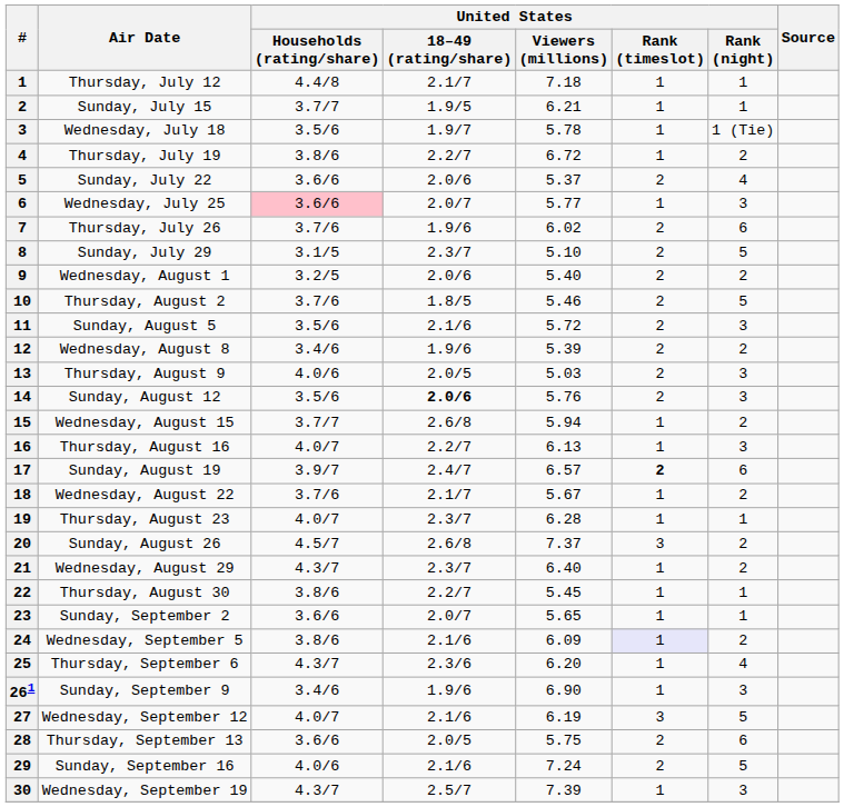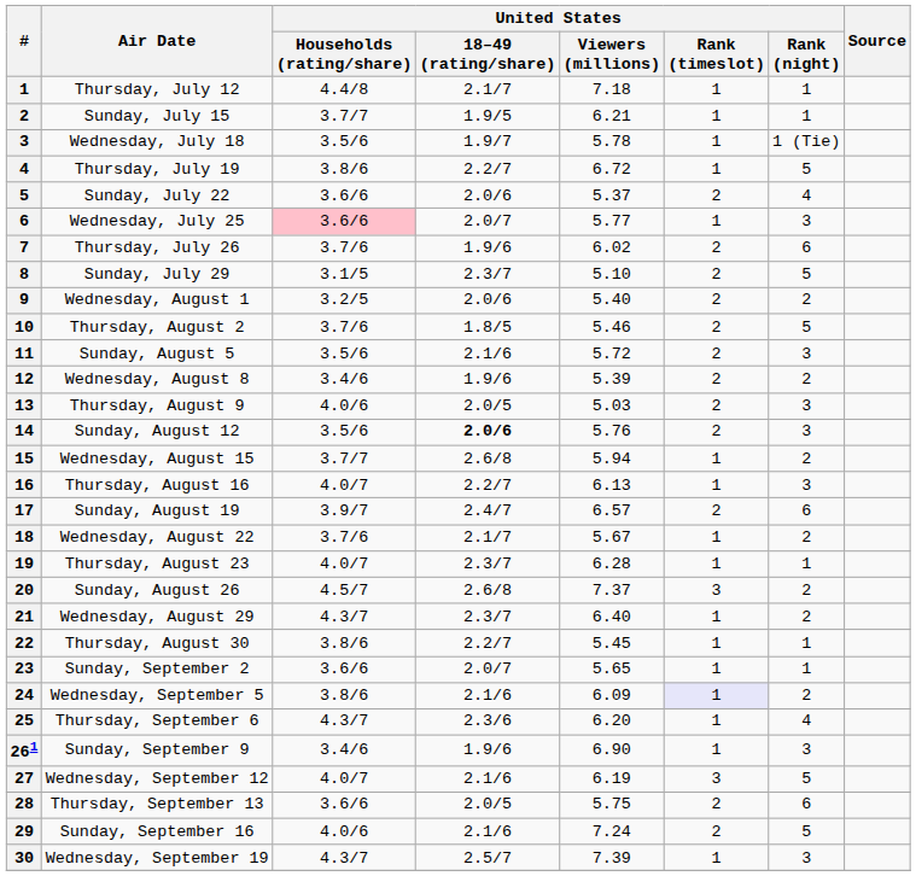 <table class="wikitable sortable"  style="margin:auto; margin:auto; text-align:center;">
 <tr>
 <th scope="col" rowspan="2">#</th>
 <th scope="col" rowspan="2">Air Date</th>
 <th scope="colgroup" colspan="5" class="unsortable">United States</th>
 <th scope="col" rowspan="2" class="unsortable">Source</th>
 </tr>
 <tr>
 <th scope="col">Households<br>(rating/share)</th>
 <th scope="col">18–49<br>(rating/share)</th>
 <th scope="col">Viewers<br>(millions)</th>
 <th scope="col">Rank<br>(timeslot)</th>
 <th scope="col">Rank<br>(night)</th>
 </tr>
 <tr>
 <th scope="row" style="text-align:center">1</th>
 <td>Thursday, July 12</td>
 <td>4.4/8</td>
 <td>2.1/7</td>
 <td>7.18 </td>
 <td>1</td>
 <td>1</td>
 <td></td>
 </tr>
 <tr>
 <th scope="row">2</th>
 <td>Sunday, July 15</td>
 <td>3.7/7</td>
 <td>1.9/5</td>
 <td>6.21</td>
 <td>1</td>
 <td>1</td>
 <td></td>
 </tr>
 <tr>
 <th scope="row">3</th>
 <td>Wednesday, July 18</td>
 <td>3.5/6</td>
 <td>1.9/7</td>
 <td>5.78</td>
 <td>1</td>
 <td>1 (Tie)</td>
 <td></td>
 </tr>
 <tr>
 <th scope="row">4</th>
 <td>Thursday, July 19</td>
 <td>3.8/6</td>
 <td>2.2/7</td>
 <td>6.72</td>
 <td>1</td>
-<td>2</td>
+<td>5</td>
 <td></td>
 </tr>
 <tr>
 <th scope="row">5</th>
 <td>Sunday, July 22</td>
 <td>3.6/6</td>
 <td>2.0/6</td>
 <td>5.37</td>
 <td>2</td>
 <td>4</td>
 <td></td>
 </tr>
 <tr>
 <th scope="row">6</th>
 <td>Wednesday, July 25</td>
 <td style="background: pink;">3.6/6</td>
 <td>2.0/7</td>
 <td>5.77</td>
 <td>1</td>
 <td>3</td>
 <td></td>
 </tr>
 <tr>
 <th scope="row">7</th>
 <td>Thursday, July 26</td>
 <td>3.7/6</td>
 <td>1.9/6</td>
 <td>6.02</td>
 <td>2</td>
 <td>6</td>
 <td></td>
 </tr>
 <tr>
 <th scope="row">8</th>
 <td>Sunday, July 29</td>
 <td>3.1/5</td>
 <td>2.3/7</td>
 <td>5.10</td>
 <td>2</td>
 <td>5</td>
 <td></td>
 </tr>
 <tr>
 <th scope="row">9</th>
 <td>Wednesday, August 1</td>
 <td>3.2/5</td>
 <td>2.0/6</td>
 <td>5.40</td>
 <td>2</td>
 <td>2</td>
 <td></td>
 </tr>
 <tr>
 <th scope="row">10</th>
 <td>Thursday, August 2</td>
 <td>3.7/6</td>
 <td>1.8/5</td>
 <td>5.46</td>
 <td>2</td>
 <td>5</td>
 <td></td>
 </tr>
 <tr>
 <th scope="row">11</th>
 <td>Sunday, August 5</td>
 <td>3.5/6</td>
 <td>2.1/6</td>
 <td>5.72</td>
 <td>2</td>
 <td>3</td>
 <td></td>
 </tr>
 <tr>
 <th scope="row">12</th>
 <td>Wednesday, August 8</td>
 <td>3.4/6</td>
 <td>1.9/6</td>
 <td>5.39</td>
 <td>2</td>
 <td>2</td>
 <td></td>
 </tr>
 <tr>
 <th scope="row">13</th>
 <td>Thursday, August 9</td>
 <td>4.0/6</td>
 <td>2.0/5</td>
 <td>5.03</td>
 <td>2</td>
 <td>3</td>
 <td></td>
 </tr>
 <tr>
 <th scope="row">14</th>
 <td>Sunday, August 12</td>
 <td>3.5/6</td>
 <td><strong>2.0/6</strong></td>
 <td>5.76</td>
 <td>2</td>
 <td>3</td>
 <td></td>
 </tr>
 <tr>
 <th scope="row">15</th>
 <td>Wednesday, August 15</td>
 <td>3.7/7</td>
 <td>2.6/8</td>
 <td>5.94</td>
 <td>1</td>
 <td>2</td>
 <td></td>
 </tr>
 <tr>
 <th scope="row">16</th>
 <td>Thursday, August 16</td>
 <td>4.0/7</td>
 <td>2.2/7</td>
 <td>6.13</td>
 <td>1</td>
 <td>3</td>
 <td></td>
 </tr>
 <tr>
 <th scope="row">17</th>
 <td>Sunday, August 19</td>
 <td>3.9/7</td>
 <td>2.4/7</td>
 <td>6.57</td>
-<td><strong>2</strong></td>
+<td>2</td>
 <td>6</td>
 <td></td>
 </tr>
 <tr>
 <th scope="row">18</th>
 <td>Wednesday, August 22</td>
 <td>3.7/6</td>
 <td>2.1/7</td>
 <td>5.67</td>
 <td>1</td>
 <td>2</td>
 <td></td>
 </tr>
 <tr>
 <th scope="row">19</th>
 <td>Thursday, August 23</td>
 <td>4.0/7</td>
 <td>2.3/7</td>
 <td>6.28</td>
 <td>1</td>
 <td>1</td>
 <td></td>
 </tr>
 <tr>
 <th scope="row">20</th>
 <td>Sunday, August 26</td>
 <td>4.5/7</td>
 <td>2.6/8</td>
 <td>7.37 </td>
 <td>3</td>
 <td>2</td>
 <td></td>
 </tr>
 <tr>
 <th scope="row">21</th>
 <td>Wednesday, August 29</td>
 <td>4.3/7</td>
 <td>2.3/7</td>
 <td>6.40</td>
 <td>1</td>
 <td>2</td>
 <td></td>
 </tr>
 <tr>
 <th scope="row">22</th>
 <td>Thursday, August 30</td>
 <td>3.8/6</td>
 <td>2.2/7</td>
 <td>5.45</td>
 <td>1</td>
 <td>1</td>
 <td></td>
 </tr>
 <tr>
 <th scope="row">23</th>
 <td>Sunday, September 2</td>
 <td>3.6/6</td>
 <td>2.0/7</td>
 <td>5.65</td>
 <td>1</td>
 <td>1</td>
 <td></td>
 </tr>
 <tr>
 <th scope="row">24</th>
 <td>Wednesday, September 5</td>
 <td>3.8/6</td>
 <td>2.1/6</td>
 <td>6.09</td>
 <td style="background: lavender;">1</td>
 <td>2</td>
 <td></td>
 </tr>
 <tr>
 <th scope="row">25</th>
 <td>Thursday, September 6</td>
 <td>4.3/7</td>
 <td>2.3/6</td>
 <td>6.20</td>
 <td>1</td>
 <td>4</td>
 <td></td>
 </tr>
 <tr>
 <th scope="row">26<sup><a href='#'>1</a></sup></th>
 <td>Sunday, September 9</td>
 <td>3.4/6</td>
 <td>1.9/6</td>
 <td>6.90</td>
 <td>1</td>
 <td>3</td>
 <td></td>
 </tr>
 <tr>
 <th scope="row">27</th>
 <td>Wednesday, September 12</td>
 <td>4.0/7</td>
 <td>2.1/6</td>
 <td>6.19</td>
 <td>3</td>
 <td>5</td>
 <td></td>
 </tr>
 <tr>
 <th scope="row">28</th>
 <td>Thursday, September 13</td>
 <td>3.6/6</td>
 <td>2.0/5</td>
 <td>5.75</td>
 <td>2</td>
 <td>6</td>
 <td></td>
 </tr>
 <tr>
 <th scope="row">29</th>
 <td>Sunday, September 16</td>
 <td>4.0/6</td>
 <td>2.1/6</td>
 <td>7.24</td>
 <td>2</td>
 <td>5</td>
 <td></td>
 </tr>
 <tr>
 <th scope="row">30</th>
 <td>Wednesday, September 19</td>
 <td>4.3/7</td>
 <td>2.5/7</td>
 <td>7.39 </td>
 <td>1</td>
 <td>3</td>
 <td></td>
 </tr>
 <tr>
 </tr>
 </table>
